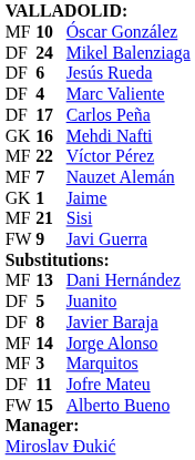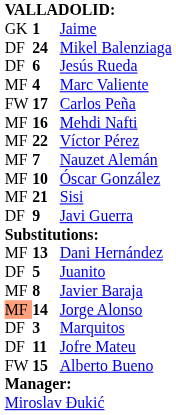 <table style="font-size: 90%" cellspacing="0" cellpadding="0" align="center">
 <tr>
 <td colspan=4><strong>VALLADOLID:</strong></td>
 </tr>
 <tr>
 <th width=25></th>
 <th width=25></th>
 </tr>
 <tr>
-<td>MF</td>
-<td><strong>10</strong></td>
-<td> <a href='#'>Óscar González</a></td>
+<td>GK</td>
+<td><strong>1</strong></td>
+<td> <a href='#'>Jaime</a></td>
 <td></td>
 <td></td>
 </tr>
 <tr>
 <td>DF</td>
 <td><strong>24</strong></td>
 <td> <a href='#'>Mikel Balenziaga</a></td>
 </tr>
 <tr>
 <td>DF</td>
 <td><strong>6</strong></td>
 <td> <a href='#'>Jesús Rueda</a></td>
 </tr>
 <tr>
-<td>DF</td>
+<td>MF</td>
 <td><strong>4</strong></td>
 <td> <a href='#'>Marc Valiente</a></td>
 </tr>
 <tr>
-<td>DF</td>
+<td>FW</td>
 <td><strong>17</strong></td>
 <td> <a href='#'>Carlos Peña</a></td>
 </tr>
 <tr>
-<td>GK</td>
+<td>MF</td>
 <td><strong>16</strong></td>
 <td> <a href='#'>Mehdi Nafti</a></td>
 <td></td>
 </tr>
 <tr>
 <td>MF</td>
 <td><strong>22</strong></td>
 <td> <a href='#'>Víctor Pérez</a></td>
 <td></td>
 </tr>
 <tr>
 <td>MF</td>
 <td><strong>7</strong></td>
 <td> <a href='#'>Nauzet Alemán</a></td>
 </tr>
 <tr>
-<td>GK</td>
-<td><strong>1</strong></td>
-<td> <a href='#'>Jaime</a></td>
+<td>MF</td>
+<td><strong>10</strong></td>
+<td> <a href='#'>Óscar González</a></td>
 <td></td>
 <td></td>
 </tr>
 <tr>
 <td>MF</td>
 <td><strong>21</strong></td>
 <td> <a href='#'>Sisi</a></td>
 <td></td>
 <td></td>
 </tr>
 <tr>
-<td>FW</td>
+<td>DF</td>
 <td><strong>9</strong></td>
 <td> <a href='#'>Javi Guerra</a></td>
 <td></td>
 </tr>
 <tr>
 <td colspan=3><strong>Substitutions:</strong></td>
 </tr>
 <tr>
 <td>MF</td>
 <td><strong>13</strong></td>
 <td> <a href='#'>Dani Hernández</a></td>
 <td></td>
 <td></td>
 </tr>
 <tr>
 <td>DF</td>
 <td><strong>5</strong></td>
 <td> <a href='#'>Juanito</a></td>
 </tr>
 <tr>
-<td>DF</td>
+<td>MF</td>
 <td><strong>8</strong></td>
 <td> <a href='#'>Javier Baraja</a></td>
 </tr>
 <tr>
-<td>MF</td>
+<td style="background: lightsalmon;">MF</td>
 <td><strong>14</strong></td>
 <td> <a href='#'>Jorge Alonso</a></td>
 </tr>
 <tr>
-<td>MF</td>
+<td>DF</td>
 <td><strong>3</strong></td>
 <td> <a href='#'>Marquitos</a></td>
 </tr>
 <tr>
 <td>DF</td>
 <td><strong>11</strong></td>
 <td> <a href='#'>Jofre Mateu</a></td>
 <td></td>
 <td></td>
 </tr>
 <tr>
 <td>FW</td>
 <td><strong>15</strong></td>
 <td> <a href='#'>Alberto Bueno</a></td>
 <td></td>
 <td></td>
 </tr>
 <tr>
 <td colspan=3><strong>Manager:</strong></td>
 </tr>
 <tr>
 <td colspan=3> <a href='#'>Miroslav Đukić</a></td>
 </tr>
 </table>
